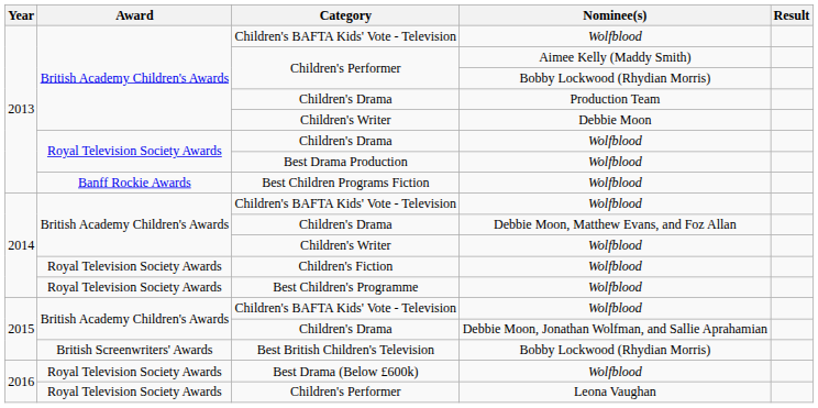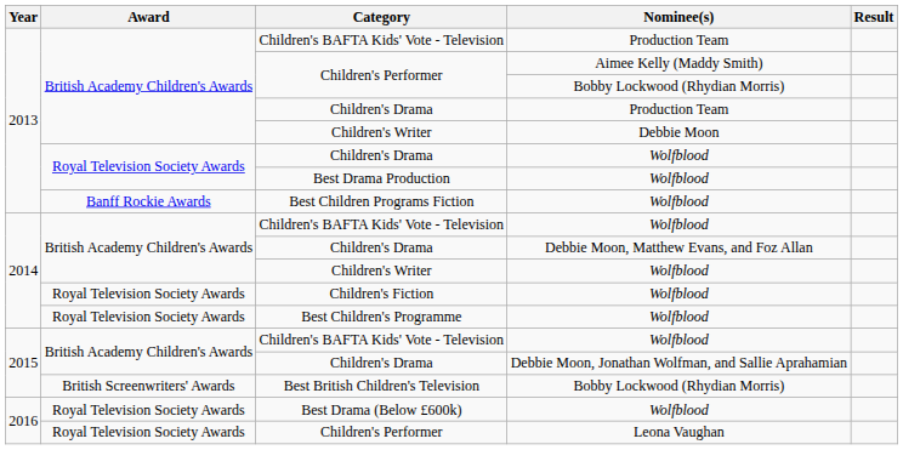 <table class=wikitable style=text-align:center>
 <tr>
 <th>Year</th>
 <th>Award</th>
 <th>Category</th>
 <th>Nominee(s)</th>
 <th>Result</th>
 </tr>
 <tr>
 <td scope=row rowspan=8>2013</td>
 <td scope=row rowspan=5><a href='#'>British Academy Children's Awards</a></td>
 <td>Children's BAFTA Kids' Vote - Television</td>
-<td><em>Wolfblood</em></td>
+<td>Production Team</td>
 <td></td>
 </tr>
 <tr>
 <td scope=row rowspan=2>Children's Performer</td>
 <td>Aimee Kelly (Maddy Smith)</td>
 <td></td>
 </tr>
 <tr>
 <td>Bobby Lockwood (Rhydian Morris)</td>
 <td></td>
 </tr>
 <tr>
 <td>Children's Drama</td>
 <td>Production Team</td>
 <td></td>
 </tr>
 <tr>
 <td>Children's Writer</td>
 <td>Debbie Moon</td>
 <td></td>
 </tr>
 <tr>
 <td scope=row rowspan=2><a href='#'>Royal Television Society Awards</a></td>
 <td>Children's Drama</td>
 <td><em>Wolfblood</em></td>
 <td></td>
 </tr>
 <tr>
 <td>Best Drama Production</td>
 <td><em>Wolfblood</em></td>
 <td></td>
 </tr>
 <tr>
 <td><a href='#'>Banff Rockie Awards</a></td>
 <td>Best Children Programs Fiction</td>
 <td><em>Wolfblood</em></td>
 <td></td>
 </tr>
 <tr>
 <td scope=row rowspan=5>2014</td>
 <td scope=row rowspan=3>British Academy Children's Awards</td>
 <td>Children's BAFTA Kids' Vote - Television</td>
 <td><em>Wolfblood</em></td>
 <td></td>
 </tr>
 <tr>
 <td>Children's Drama</td>
 <td>Debbie Moon, Matthew Evans, and Foz Allan</td>
 <td></td>
 </tr>
 <tr>
 <td>Children's Writer</td>
 <td><em>Wolfblood</em></td>
 <td></td>
 </tr>
 <tr>
 <td>Royal Television Society Awards</td>
 <td>Children's Fiction</td>
 <td><em>Wolfblood</em></td>
 <td></td>
 </tr>
 <tr>
 <td scope=row rowspan=1>Royal Television Society Awards</td>
 <td>Best Children's Programme</td>
 <td><em>Wolfblood</em></td>
 <td></td>
 </tr>
 <tr>
 <td scope=row rowspan=3>2015</td>
 <td scope=row rowspan=2>British Academy Children's Awards</td>
 <td>Children's BAFTA Kids' Vote - Television</td>
 <td><em>Wolfblood</em></td>
 <td></td>
 </tr>
 <tr>
 <td>Children's Drama</td>
 <td>Debbie Moon, Jonathan Wolfman, and Sallie Aprahamian</td>
 <td></td>
 </tr>
 <tr>
 <td scope=row rowspan=1>British Screenwriters' Awards</td>
 <td>Best British Children's Television</td>
 <td>Bobby Lockwood (Rhydian Morris)</td>
 <td></td>
 </tr>
 <tr>
 <td scope=row rowspan=2>2016</td>
 <td scope=row rowspan=1>Royal Television Society Awards</td>
 <td>Best Drama (Below £600k)</td>
 <td><em>Wolfblood</em></td>
 <td></td>
 </tr>
 <tr>
 <td>Royal Television Society Awards</td>
 <td>Children's Performer</td>
 <td>Leona Vaughan</td>
 <td></td>
 </tr>
 </table>
